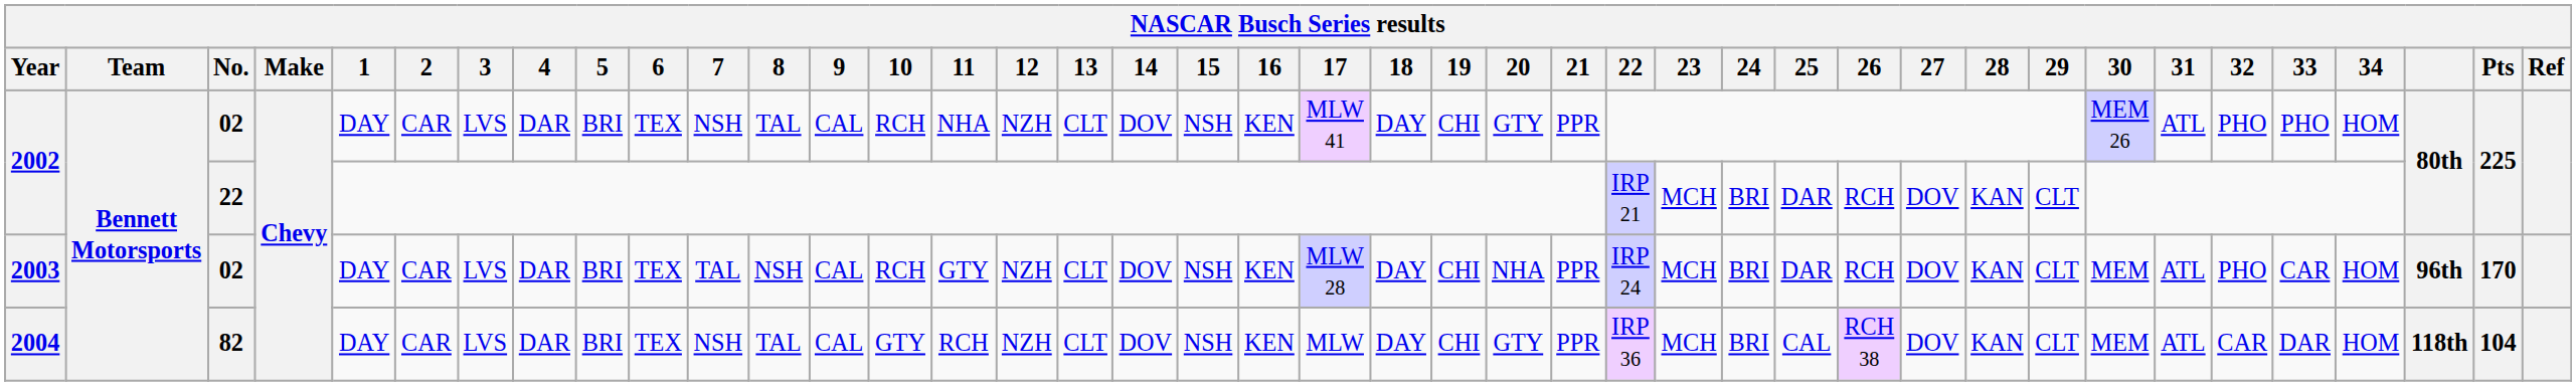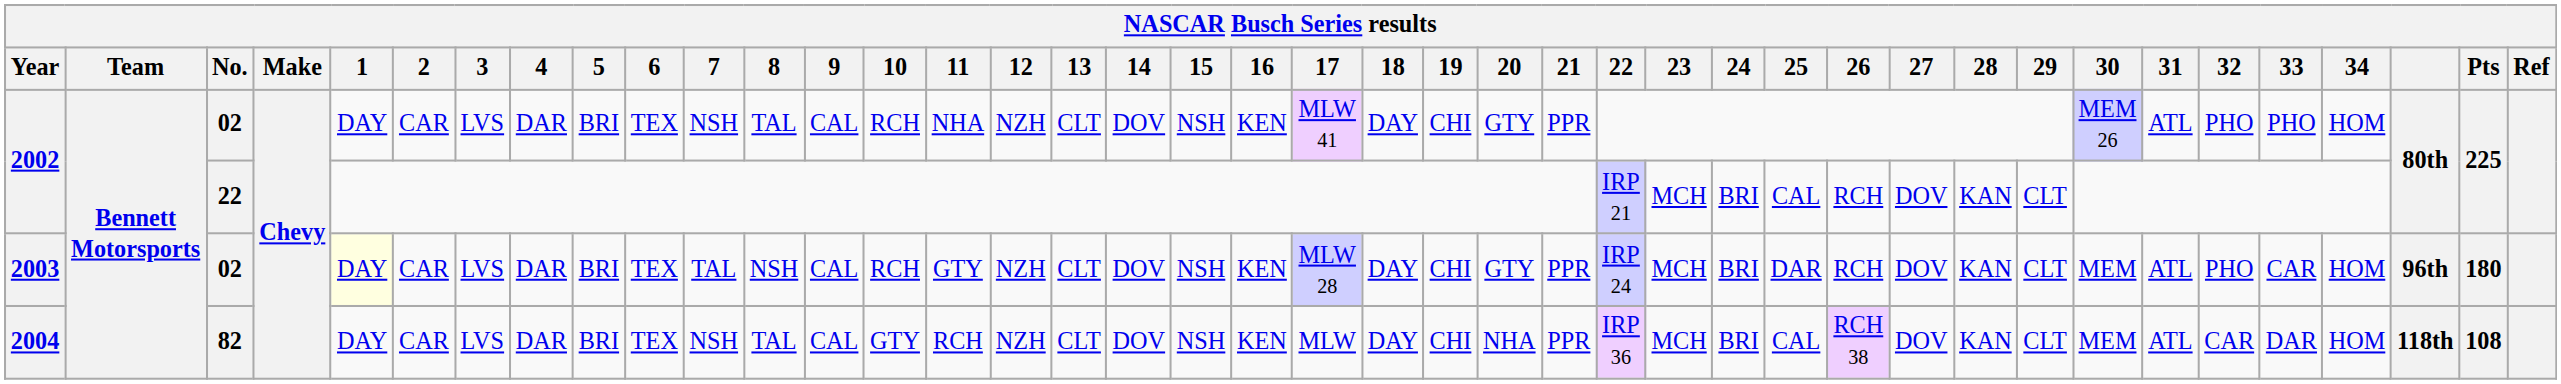 <table class="wikitable" style="text-align:center; font-size:75%">
 <tr>
 <th colspan=42><a href='#'>NASCAR</a> <a href='#'>Busch Series</a> results</th>
 </tr>
 <tr>
 <th>Year</th>
 <th>Team</th>
 <th>No.</th>
 <th>Make</th>
 <th>1</th>
 <th>2</th>
 <th>3</th>
 <th>4</th>
 <th>5</th>
 <th>6</th>
 <th>7</th>
 <th>8</th>
 <th>9</th>
 <th>10</th>
 <th>11</th>
 <th>12</th>
 <th>13</th>
 <th>14</th>
 <th>15</th>
 <th>16</th>
 <th>17</th>
 <th>18</th>
 <th>19</th>
 <th>20</th>
 <th>21</th>
 <th>22</th>
 <th>23</th>
 <th>24</th>
 <th>25</th>
 <th>26</th>
 <th>27</th>
 <th>28</th>
 <th>29</th>
 <th>30</th>
 <th>31</th>
 <th>32</th>
 <th>33</th>
 <th>34</th>
 <th></th>
 <th>Pts</th>
 <th>Ref</th>
 </tr>
 <tr>
 <th rowspan=2><a href='#'>2002</a></th>
 <th rowspan=4><a href='#'>Bennett Motorsports</a></th>
 <th>02</th>
 <th rowspan=4><a href='#'>Chevy</a></th>
 <td><a href='#'>DAY</a></td>
 <td><a href='#'>CAR</a></td>
 <td><a href='#'>LVS</a></td>
 <td><a href='#'>DAR</a></td>
 <td><a href='#'>BRI</a></td>
 <td><a href='#'>TEX</a></td>
 <td><a href='#'>NSH</a></td>
 <td><a href='#'>TAL</a></td>
 <td><a href='#'>CAL</a></td>
 <td><a href='#'>RCH</a></td>
 <td><a href='#'>NHA</a></td>
 <td><a href='#'>NZH</a></td>
 <td><a href='#'>CLT</a></td>
 <td><a href='#'>DOV</a></td>
 <td><a href='#'>NSH</a></td>
 <td><a href='#'>KEN</a></td>
 <td style="background-color:#EFCFFF"><a href='#'>MLW</a><br><small>41</small></td>
 <td><a href='#'>DAY</a></td>
 <td><a href='#'>CHI</a></td>
 <td><a href='#'>GTY</a></td>
 <td><a href='#'>PPR</a></td>
 <td colspan=8></td>
 <td style="background-color:#CFCFFF"><a href='#'>MEM</a><br><small>26</small></td>
 <td><a href='#'>ATL</a></td>
 <td><a href='#'>PHO</a></td>
 <td><a href='#'>PHO</a></td>
 <td><a href='#'>HOM</a></td>
 <th rowspan=2>80th</th>
 <th rowspan=2>225</th>
 <th rowspan=2></th>
 </tr>
 <tr>
 <th>22</th>
 <td colspan=21></td>
 <td style="background-color:#CFCFFF"><a href='#'>IRP</a><br><small>21</small></td>
 <td><a href='#'>MCH</a></td>
 <td><a href='#'>BRI</a></td>
-<td><a href='#'>DAR</a></td>
+<td><a href='#'>CAL</a></td>
 <td><a href='#'>RCH</a></td>
 <td><a href='#'>DOV</a></td>
 <td><a href='#'>KAN</a></td>
 <td><a href='#'>CLT</a></td>
 <td colspan=5></td>
 </tr>
 <tr>
 <th><a href='#'>2003</a></th>
 <th>02</th>
-<td><a href='#'>DAY</a></td>
+<td style="background: lightyellow;"><a href='#'>DAY</a></td>
 <td><a href='#'>CAR</a></td>
 <td><a href='#'>LVS</a></td>
 <td><a href='#'>DAR</a></td>
 <td><a href='#'>BRI</a></td>
 <td><a href='#'>TEX</a></td>
 <td><a href='#'>TAL</a></td>
 <td><a href='#'>NSH</a></td>
 <td><a href='#'>CAL</a></td>
 <td><a href='#'>RCH</a></td>
 <td><a href='#'>GTY</a></td>
 <td><a href='#'>NZH</a></td>
 <td><a href='#'>CLT</a></td>
 <td><a href='#'>DOV</a></td>
 <td><a href='#'>NSH</a></td>
 <td><a href='#'>KEN</a></td>
 <td style="background-color:#CFCFFF"><a href='#'>MLW</a><br><small>28</small></td>
 <td><a href='#'>DAY</a></td>
 <td><a href='#'>CHI</a></td>
-<td><a href='#'>NHA</a></td>
+<td><a href='#'>GTY</a></td>
 <td><a href='#'>PPR</a></td>
 <td style="background-color:#CFCFFF"><a href='#'>IRP</a><br><small>24</small></td>
 <td><a href='#'>MCH</a></td>
 <td><a href='#'>BRI</a></td>
 <td><a href='#'>DAR</a></td>
 <td><a href='#'>RCH</a></td>
 <td><a href='#'>DOV</a></td>
 <td><a href='#'>KAN</a></td>
 <td><a href='#'>CLT</a></td>
 <td><a href='#'>MEM</a></td>
 <td><a href='#'>ATL</a></td>
 <td><a href='#'>PHO</a></td>
 <td><a href='#'>CAR</a></td>
 <td><a href='#'>HOM</a></td>
 <th>96th</th>
-<th>170</th>
+<th>180</th>
 <th></th>
 </tr>
 <tr>
 <th><a href='#'>2004</a></th>
 <th>82</th>
 <td><a href='#'>DAY</a></td>
 <td><a href='#'>CAR</a></td>
 <td><a href='#'>LVS</a></td>
 <td><a href='#'>DAR</a></td>
 <td><a href='#'>BRI</a></td>
 <td><a href='#'>TEX</a></td>
 <td><a href='#'>NSH</a></td>
 <td><a href='#'>TAL</a></td>
 <td><a href='#'>CAL</a></td>
 <td><a href='#'>GTY</a></td>
 <td><a href='#'>RCH</a></td>
 <td><a href='#'>NZH</a></td>
 <td><a href='#'>CLT</a></td>
 <td><a href='#'>DOV</a></td>
 <td><a href='#'>NSH</a></td>
 <td><a href='#'>KEN</a></td>
 <td><a href='#'>MLW</a></td>
 <td><a href='#'>DAY</a></td>
 <td><a href='#'>CHI</a></td>
-<td><a href='#'>GTY</a></td>
+<td><a href='#'>NHA</a></td>
 <td><a href='#'>PPR</a></td>
 <td style="background-color:#EFCFFF"><a href='#'>IRP</a><br><small>36</small></td>
 <td><a href='#'>MCH</a></td>
 <td><a href='#'>BRI</a></td>
 <td><a href='#'>CAL</a></td>
 <td style="background-color:#EFCFFF"><a href='#'>RCH</a><br><small>38</small></td>
 <td><a href='#'>DOV</a></td>
 <td><a href='#'>KAN</a></td>
 <td><a href='#'>CLT</a></td>
 <td><a href='#'>MEM</a></td>
 <td><a href='#'>ATL</a></td>
 <td><a href='#'>CAR</a></td>
 <td><a href='#'>DAR</a></td>
 <td><a href='#'>HOM</a></td>
 <th>118th</th>
-<th>104</th>
+<th>108</th>
 <th></th>
 </tr>
 </table>
